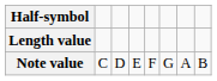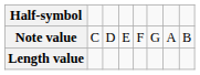 <table class=wikitable>
 <tr>
 <th>Half-symbol</th>
-<td></td>
-<td></td>
-<td></td>
-<td></td>
-<td></td>
-<td></td>
-<td></td>
-</tr>
-<tr>
-<th>Length value</th>
 <td></td>
 <td></td>
 <td></td>
 <td></td>
 <td></td>
 <td></td>
 <td></td>
 </tr>
 <tr>
 <th>Note value</th>
 <td>C</td>
 <td>D</td>
 <td>E</td>
 <td>F</td>
 <td>G</td>
 <td>A</td>
 <td>B</td>
 </tr>
+<tr>
+<th>Length value</th>
+<td></td>
+<td></td>
+<td></td>
+<td></td>
+<td></td>
+<td></td>
+<td></td>
+</tr>
 </table>
